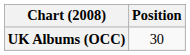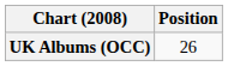 <table class="wikitable sortable plainrowheaders" style="text-align:center;">
 <tr>
 <th scope="col">Chart (2008)</th>
 <th scope="col">Position</th>
 </tr>
 <tr>
 <th scope="row">UK Albums (OCC)</th>
-<td style="text-align:center;">30</td>
+<td style="text-align:center;">26</td>
 </tr>
 </table>
